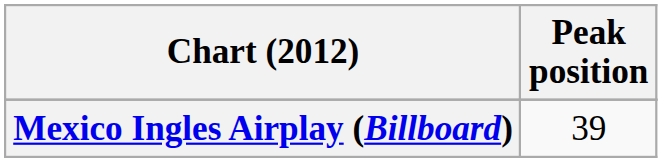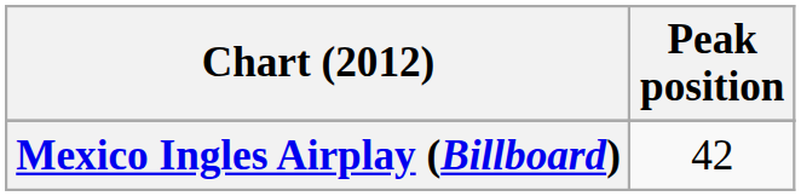 <table class="wikitable sortable plainrowheaders" style="text-align:center">
 <tr>
 <th scope="col">Chart (2012)</th>
 <th scope="col">Peak<br> position</th>
 </tr>
 <tr>
 </tr>
 <tr>
 <th scope="row"><a href='#'>Mexico Ingles Airplay</a> (<a href='#'><em>Billboard</em></a>)</th>
-<td>39</td>
+<td>42</td>
 </tr>
 </table>
